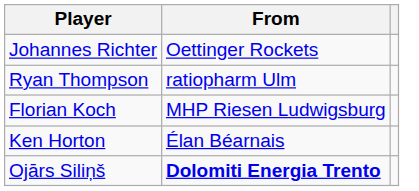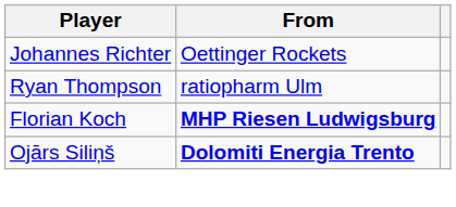 <table class="wikitable">
 <tr>
 <th>Player</th>
 <th>From</th>
 <th></th>
 </tr>
 <tr>
 <td> <a href='#'>Johannes Richter</a></td>
 <td> <a href='#'>Oettinger Rockets</a></td>
 <td></td>
 </tr>
 <tr>
 <td> <a href='#'>Ryan Thompson</a></td>
 <td> <a href='#'>ratiopharm Ulm</a></td>
 <td></td>
 </tr>
 <tr>
 <td> <a href='#'>Florian Koch</a></td>
-<td> <a href='#'>MHP Riesen Ludwigsburg</a></td>
-<td></td>
-</tr>
-<tr>
-<td> <a href='#'>Ken Horton</a></td>
-<td> <a href='#'>Élan Béarnais</a></td>
+<td><strong> <a href='#'>MHP Riesen Ludwigsburg</a></strong></td>
 <td></td>
 </tr>
 <tr>
 <td> <a href='#'>Ojārs Siliņš</a></td>
 <td><strong> <a href='#'>Dolomiti Energia Trento</a></strong></td>
 <td></td>
 </tr>
 </table>
